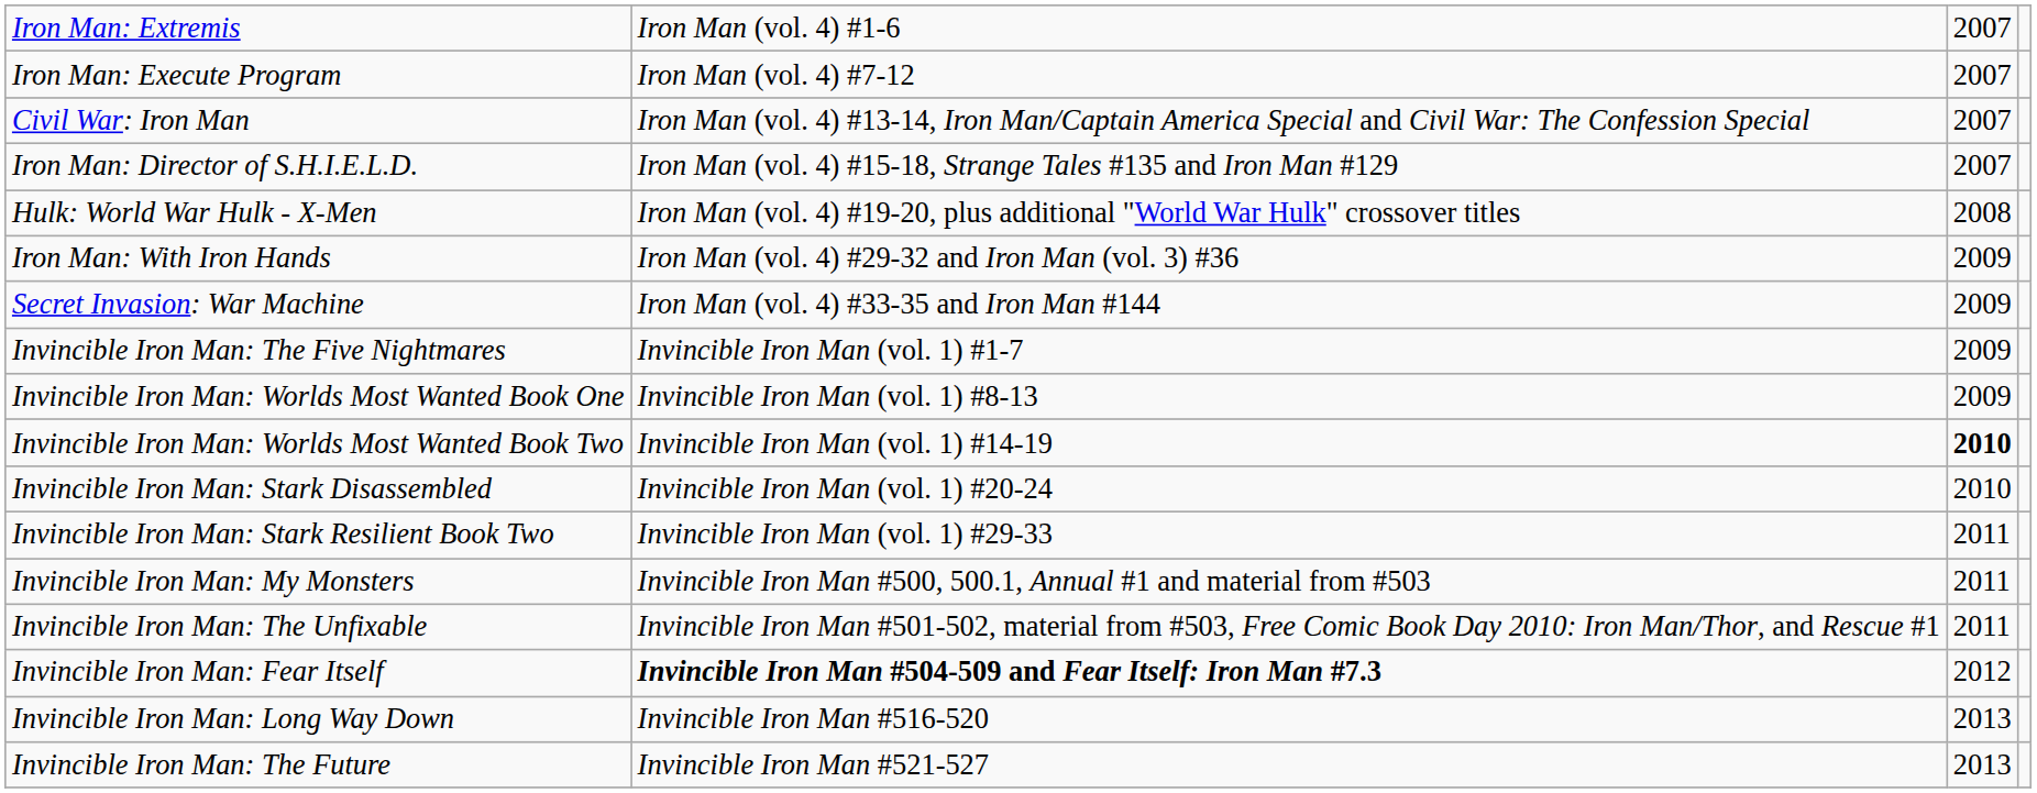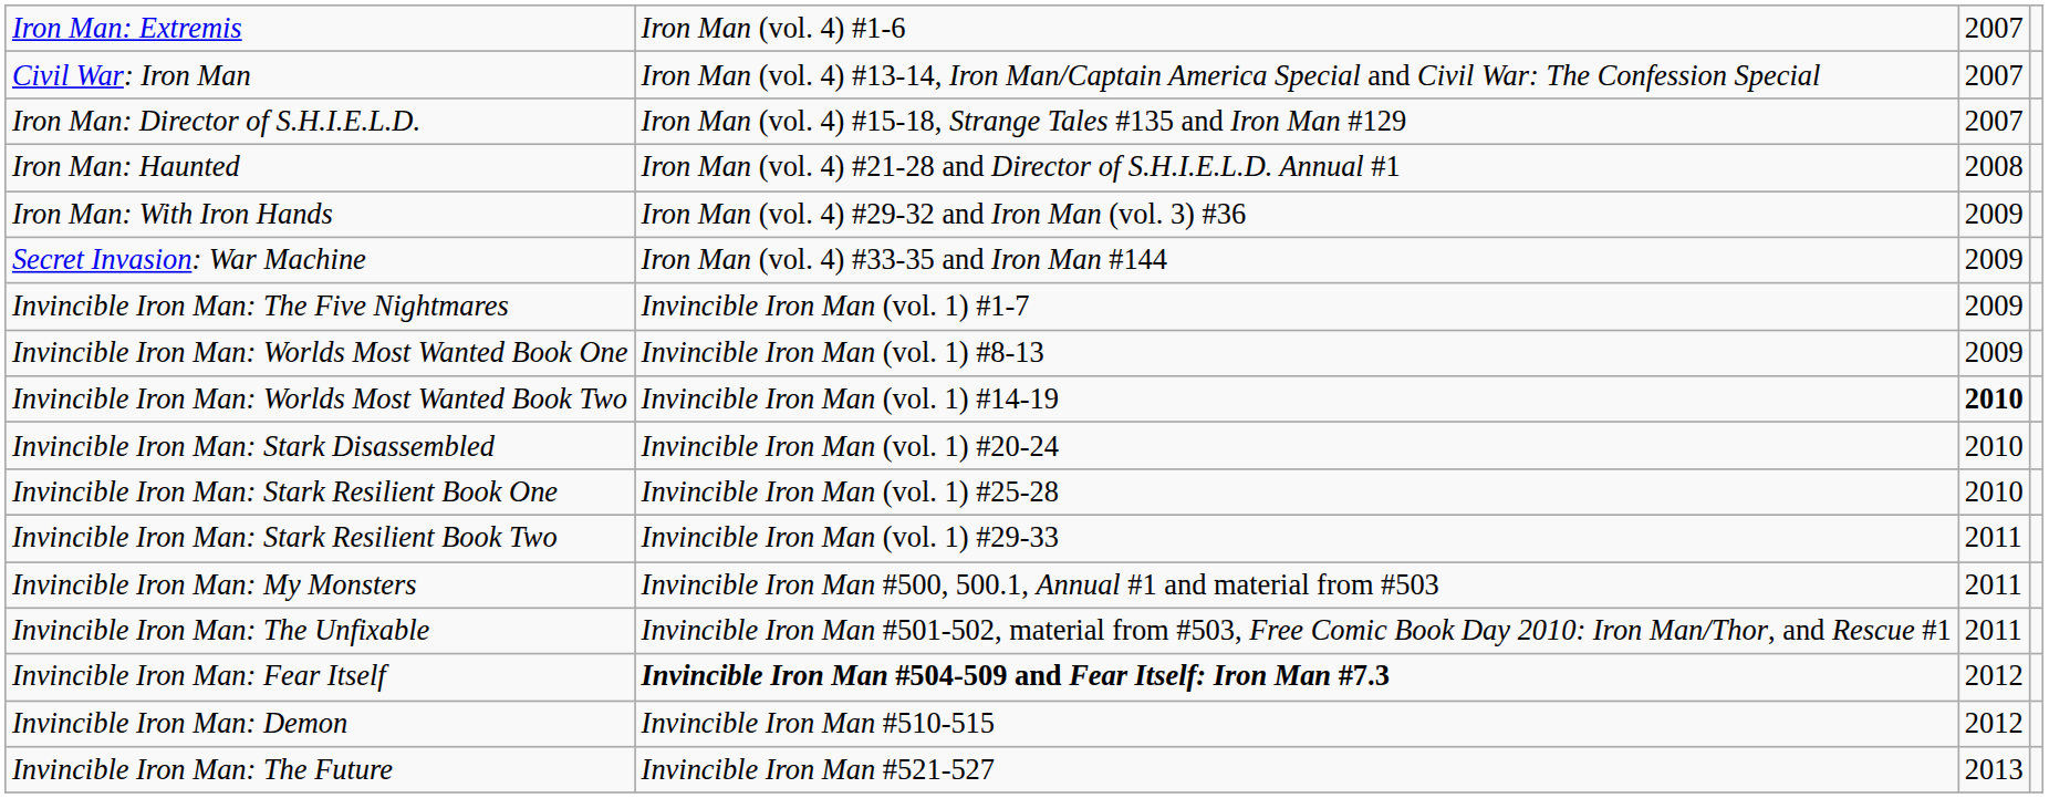 <table class="wikitable sortable">
 <tr>
 <td><em><a href='#'>Iron Man: Extremis</a></em></td>
 <td><em>Iron Man</em> (vol. 4) #1-6</td>
-<td>2007</td>
-<td></td>
-</tr>
-<tr>
-<td><em>Iron Man: Execute Program</em></td>
-<td><em>Iron Man</em> (vol. 4) #7-12</td>
 <td>2007</td>
 <td></td>
 </tr>
 <tr>
 <td><em><a href='#'>Civil War</a>: Iron Man</em></td>
 <td><em>Iron Man</em> (vol. 4) #13-14, <em>Iron Man/Captain America Special</em> and <em>Civil War: The Confession Special</em></td>
 <td>2007</td>
 <td></td>
 </tr>
 <tr>
 <td><em>Iron Man: Director of S.H.I.E.L.D.</em></td>
 <td><em>Iron Man</em> (vol. 4) #15-18, <em>Strange Tales</em> #135 and <em>Iron Man</em> #129</td>
 <td>2007</td>
 <td></td>
 </tr>
 <tr>
-<td><em>Hulk: World War Hulk - X-Men</em></td>
-<td><em>Iron Man</em> (vol. 4) #19-20, plus additional "<a href='#'>World War Hulk</a>" crossover titles</td>
+<td><em>Iron Man: Haunted</em></td>
+<td><em>Iron Man</em> (vol. 4) #21-28 and <em>Director of S.H.I.E.L.D. Annual</em> #1</td>
 <td>2008</td>
 <td></td>
 </tr>
 <tr>
 <td><em>Iron Man: With Iron Hands</em></td>
 <td><em>Iron Man</em> (vol. 4) #29-32 and <em>Iron Man</em> (vol. 3) #36</td>
 <td>2009</td>
 <td></td>
 </tr>
 <tr>
 <td><em><a href='#'>Secret Invasion</a>: War Machine</em></td>
 <td><em>Iron Man</em> (vol. 4) #33-35 and <em>Iron Man</em> #144</td>
 <td>2009</td>
 <td></td>
 </tr>
 <tr>
 <td><em>Invincible Iron Man: The Five Nightmares</em></td>
 <td><em>Invincible Iron Man</em> (vol. 1) #1-7</td>
 <td>2009</td>
 <td></td>
 </tr>
 <tr>
 <td><em>Invincible Iron Man: Worlds Most Wanted Book One</em></td>
 <td><em>Invincible Iron Man</em> (vol. 1) #8-13</td>
 <td>2009</td>
 <td></td>
 </tr>
 <tr>
 <td><em>Invincible Iron Man: Worlds Most Wanted Book Two</em></td>
 <td><em>Invincible Iron Man</em> (vol. 1) #14-19</td>
 <td><strong>2010</strong></td>
 <td></td>
 </tr>
 <tr>
 <td><em>Invincible Iron Man: Stark Disassembled</em></td>
 <td><em>Invincible Iron Man</em> (vol. 1) #20-24</td>
 <td>2010</td>
 <td></td>
 </tr>
 <tr>
+<td><em>Invincible Iron Man: Stark Resilient Book One</em></td>
+<td><em>Invincible Iron Man</em> (vol. 1) #25-28</td>
+<td>2010</td>
+<td></td>
+</tr>
+<tr>
 <td><em>Invincible Iron Man: Stark Resilient Book Two</em></td>
 <td><em>Invincible Iron Man</em> (vol. 1) #29-33</td>
 <td>2011</td>
 <td></td>
 </tr>
 <tr>
 <td><em>Invincible Iron Man: My Monsters</em></td>
 <td><em>Invincible Iron Man</em> #500, 500.1, <em>Annual</em> #1 and material from #503</td>
 <td>2011</td>
 <td></td>
 </tr>
 <tr>
 <td><em>Invincible Iron Man: The Unfixable</em></td>
 <td><em>Invincible Iron Man</em> #501-502, material from #503, <em>Free Comic Book Day 2010: Iron Man/Thor</em>, and <em>Rescue</em> #1</td>
 <td>2011</td>
 <td></td>
 </tr>
 <tr>
 <td><em>Invincible Iron Man: Fear Itself</em></td>
 <td><strong><em>Invincible Iron Man</em> #504-509 and <em>Fear Itself: Iron Man</em> #7.3</strong></td>
 <td>2012</td>
 <td></td>
 </tr>
 <tr>
-<td><em>Invincible Iron Man: Long Way Down</em></td>
-<td><em>Invincible Iron Man</em> #516-520</td>
-<td>2013</td>
+<td><em>Invincible Iron Man: Demon</em></td>
+<td><em>Invincible Iron Man</em> #510-515</td>
+<td>2012</td>
 <td></td>
 </tr>
 <tr>
 <td><em>Invincible Iron Man: The Future</em></td>
 <td><em>Invincible Iron Man</em> #521-527</td>
 <td>2013</td>
 <td></td>
 </tr>
 </table>
